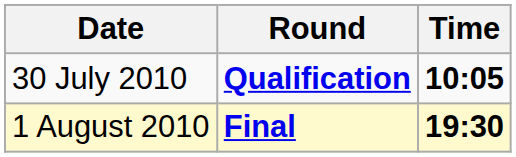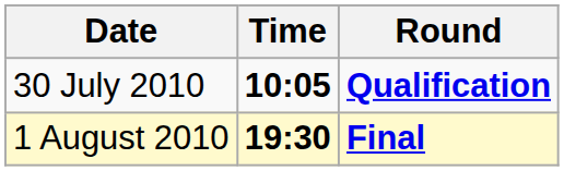 <table class="wikitable">
 <tr>
 <th>Date</th>
+<th>Time</th>
 <th>Round</th>
-<th>Time</th>
 </tr>
 <tr>
 <td>30 July 2010</td>
+<td><strong>10:05</strong></td>
 <td><strong><a href='#'>Qualification</a></strong></td>
-<td><strong>10:05</strong></td>
 </tr>
 <tr style=background:lemonchiffon>
 <td>1 August 2010</td>
+<td><strong>19:30</strong></td>
 <td><strong><a href='#'>Final</a></strong></td>
-<td><strong>19:30</strong></td>
 </tr>
 </table>
